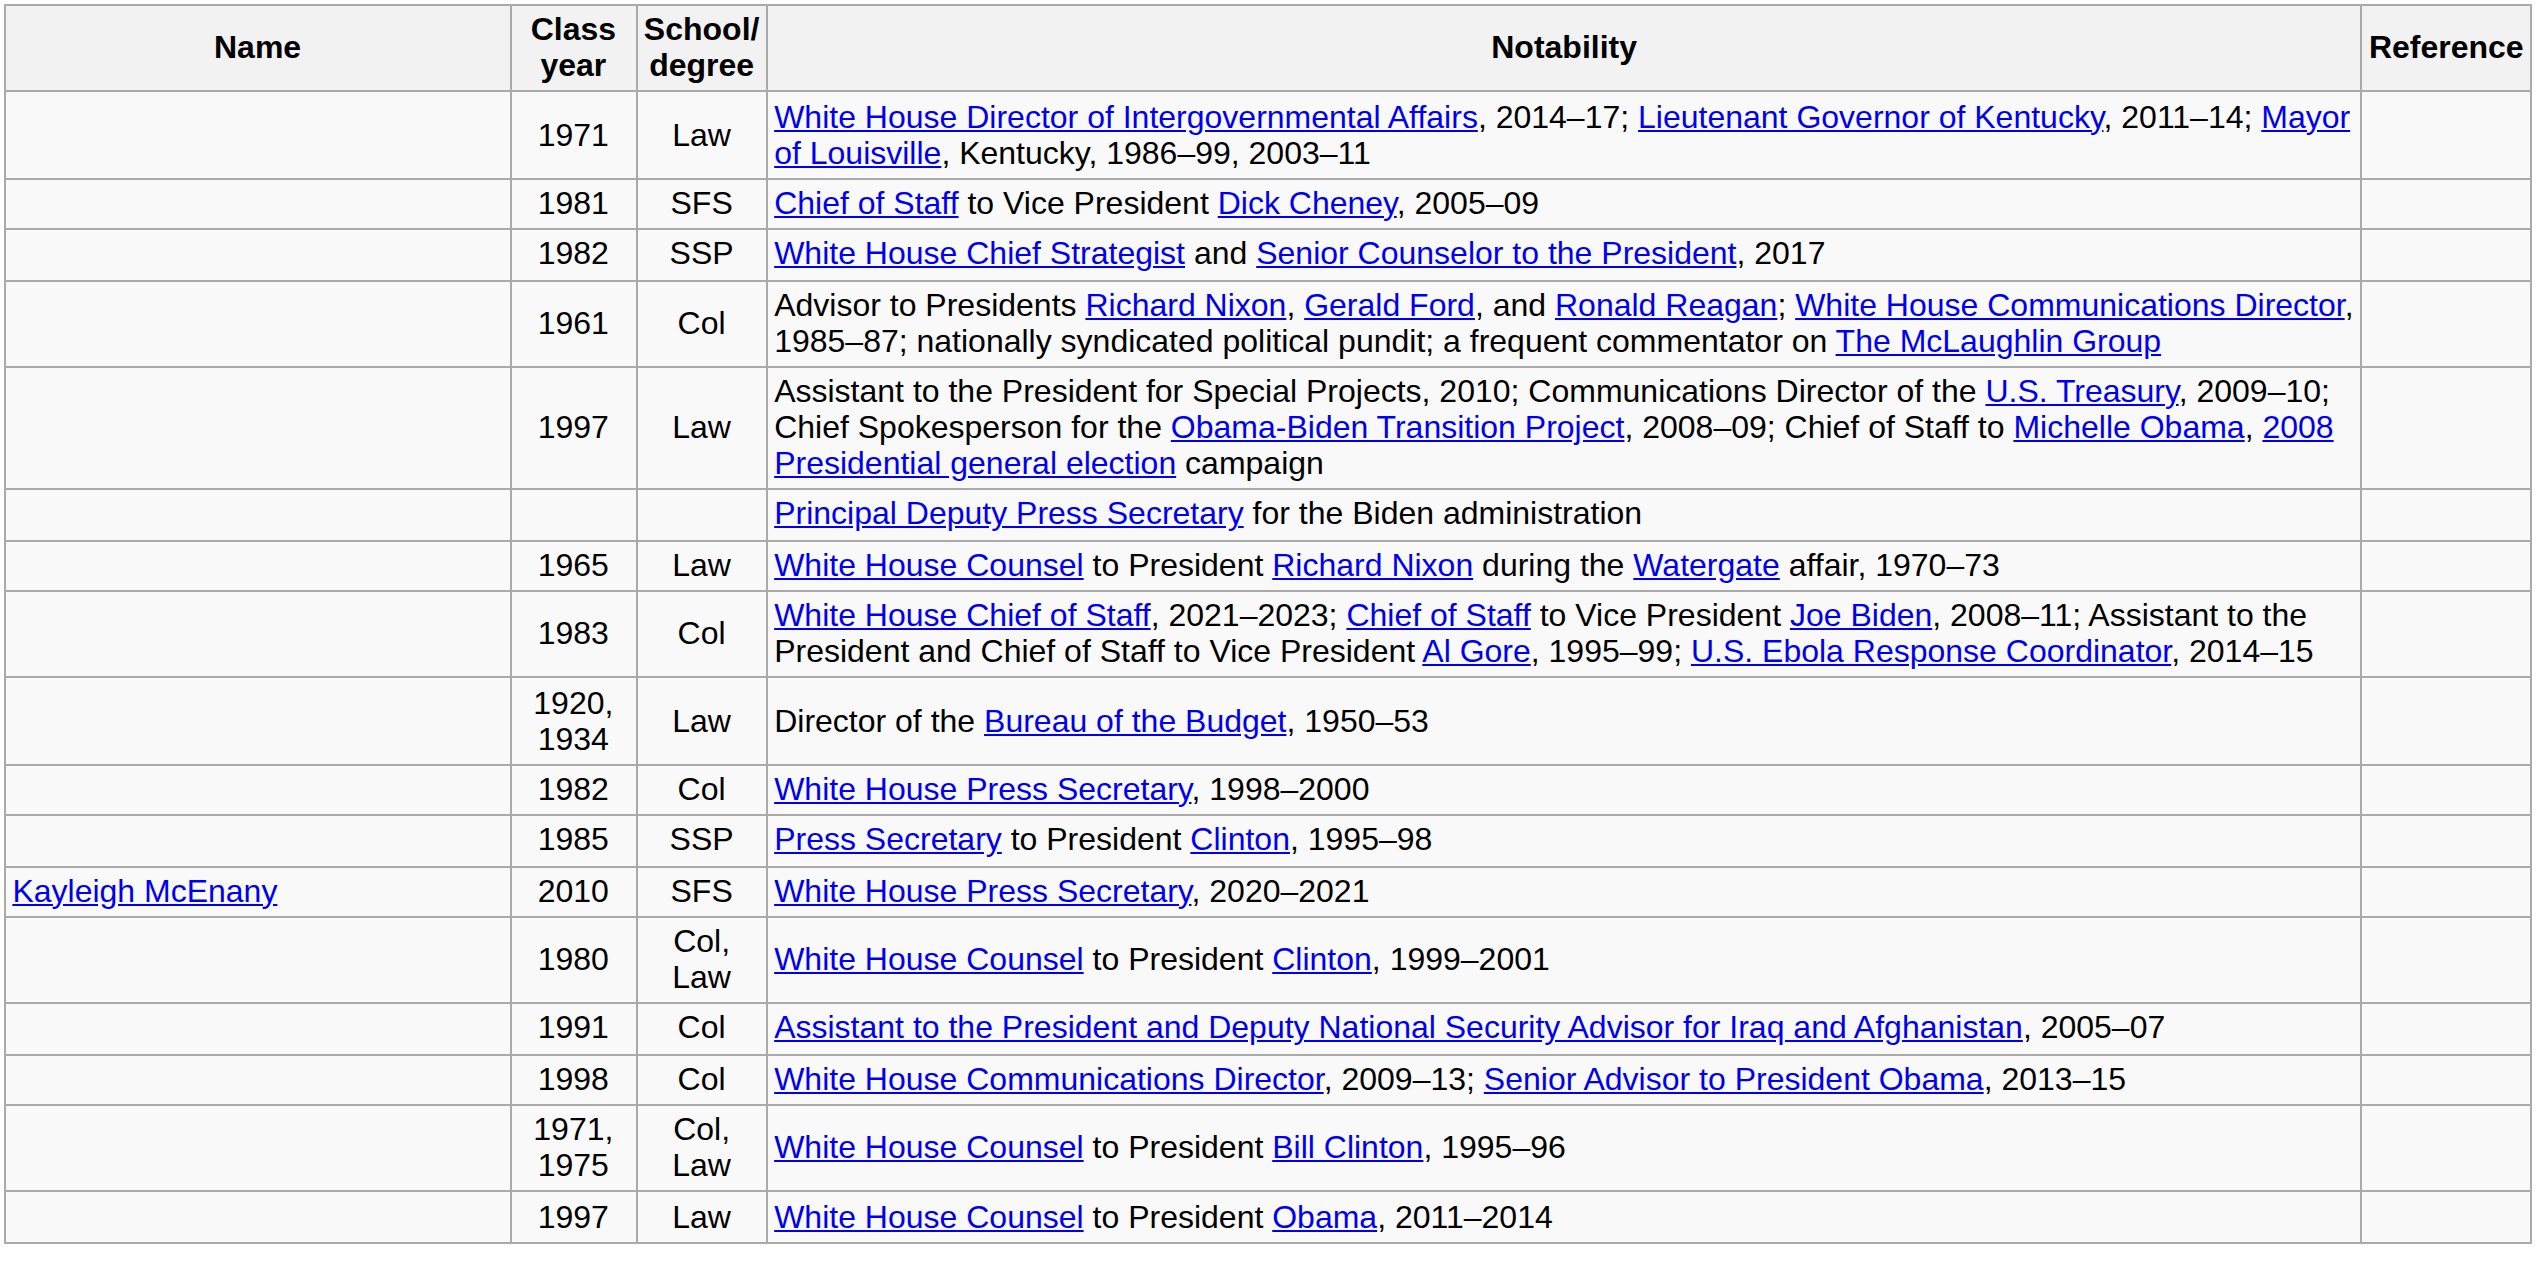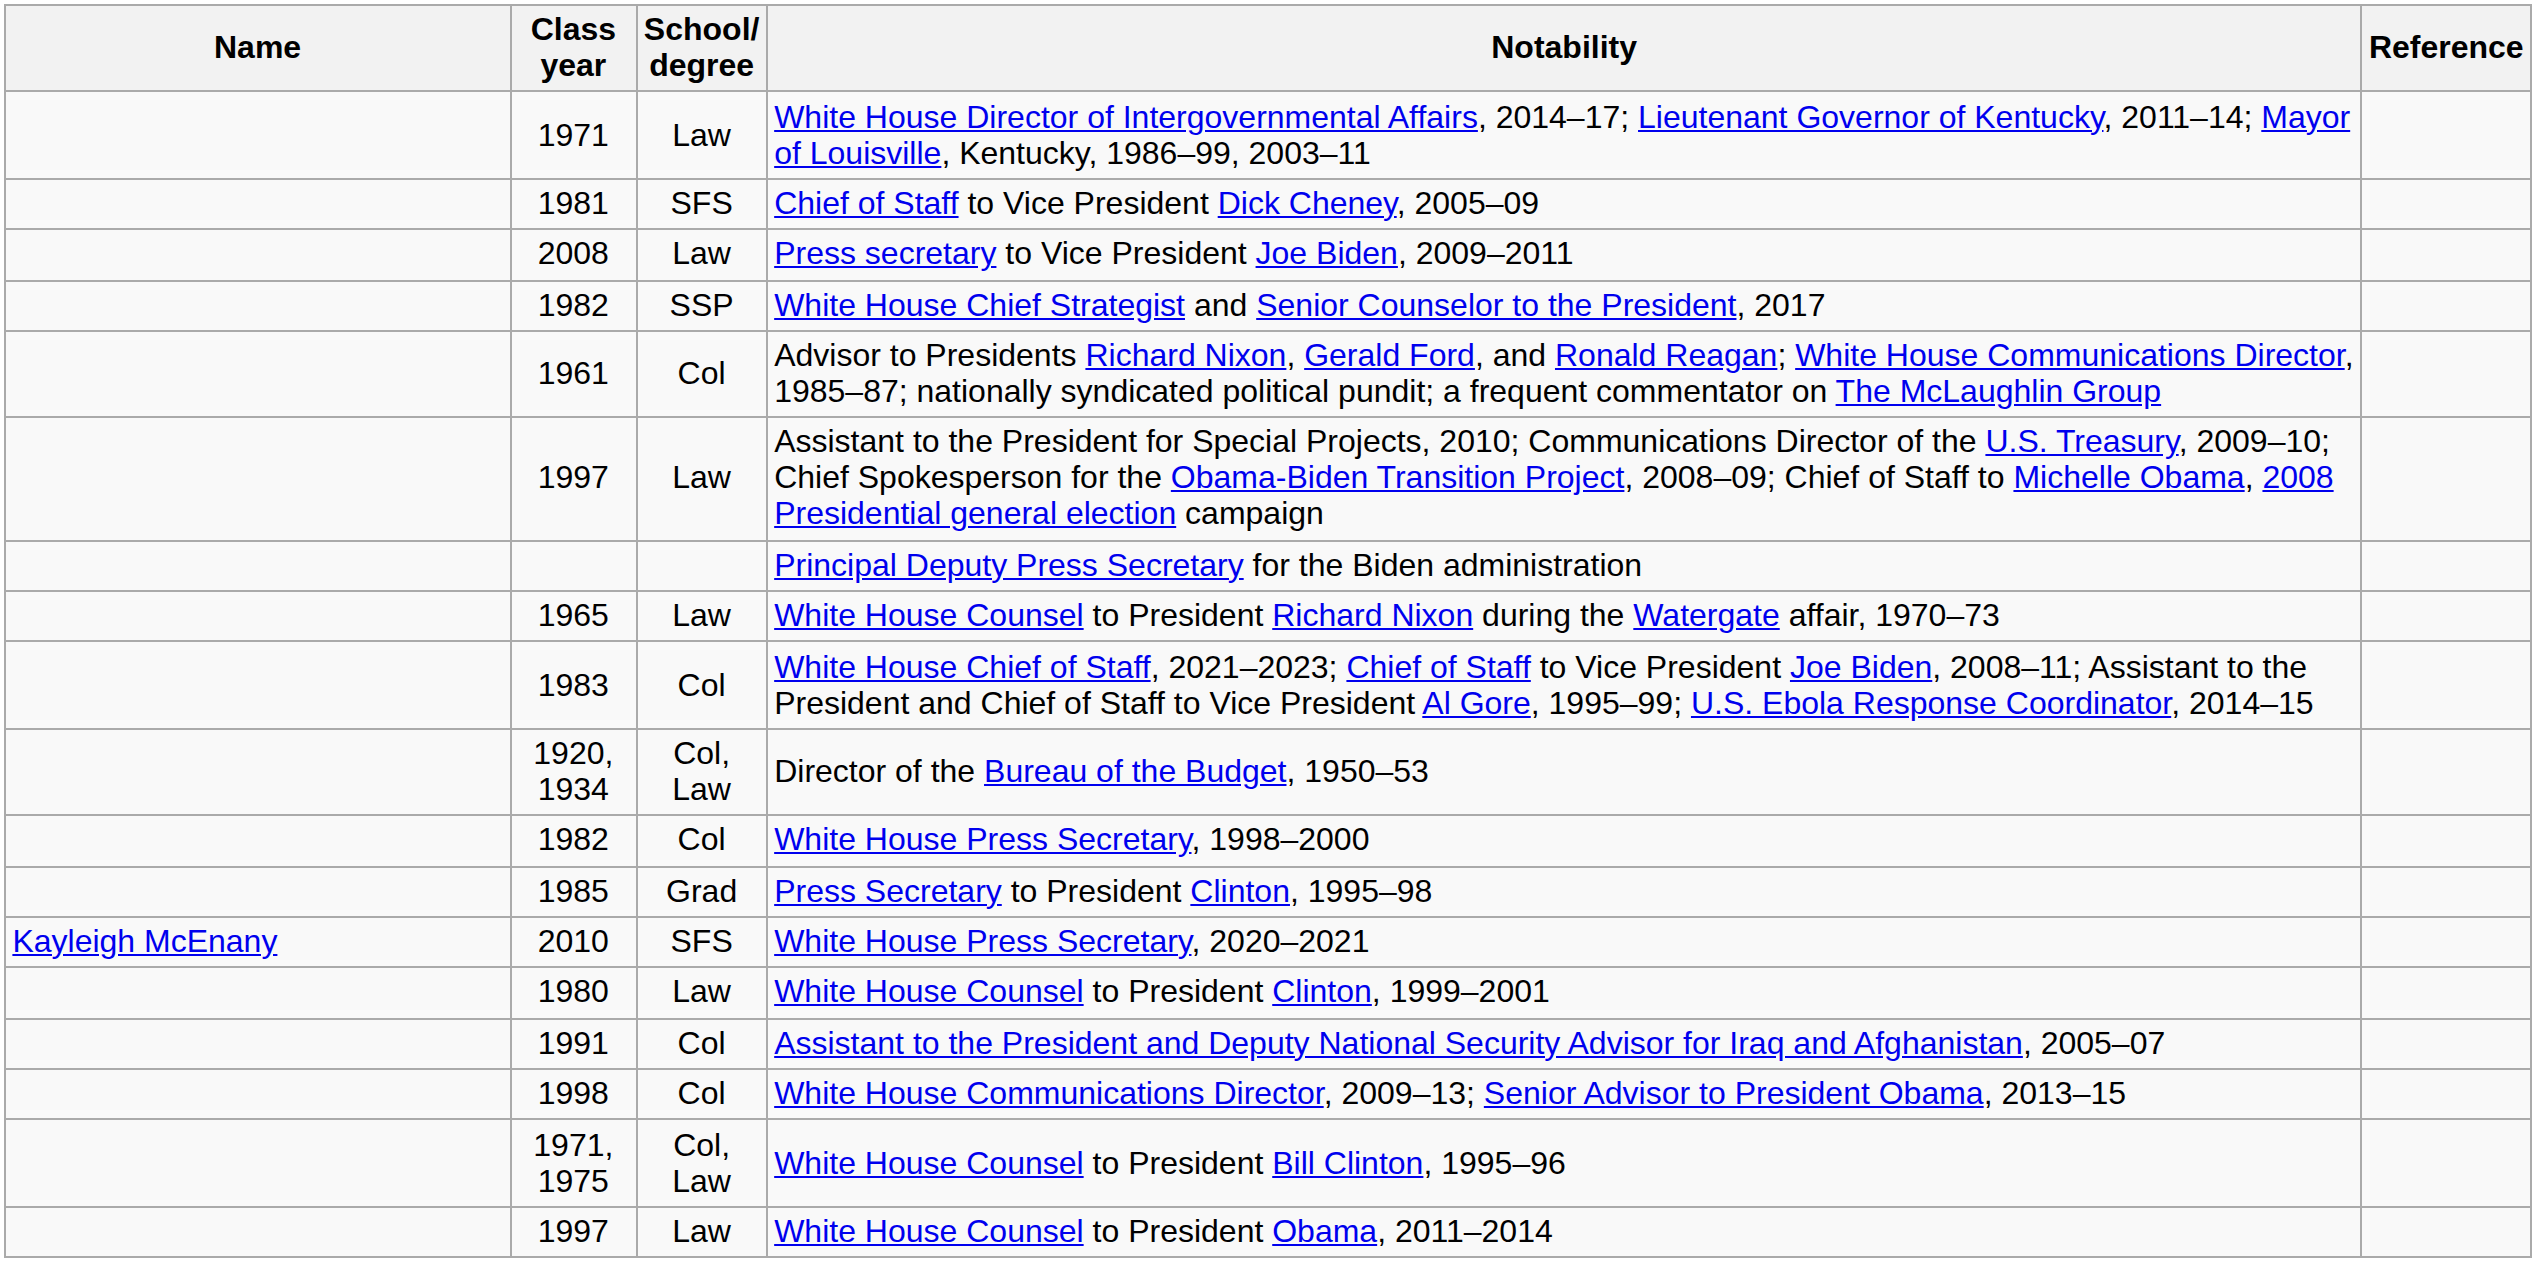 <table class="wikitable sortable" style="width:100%">
 <tr>
 <th style="width:20%;">Name</th>
 <th style="width:5%;">Class year</th>
 <th style="width:5%;">School/<br>degree</th>
 <th style="width:*;" class="unsortable">Notability</th>
 <th style="width:5%;" class="unsortable">Reference</th>
 </tr>
 <tr>
 <td></td>
 <td style="text-align:center;">1971</td>
 <td style="text-align:center;">Law</td>
 <td><a href='#'>White House Director of Intergovernmental Affairs</a>, 2014–17; <a href='#'>Lieutenant Governor of Kentucky</a>, 2011–14; <a href='#'>Mayor of Louisville</a>, Kentucky, 1986–99, 2003–11</td>
 <td style="text-align:center;"></td>
 </tr>
 <tr>
 <td></td>
 <td style="text-align:center;">1981</td>
 <td style="text-align:center;">SFS</td>
 <td><a href='#'>Chief of Staff</a> to Vice President <a href='#'>Dick Cheney</a>, 2005–09</td>
+<td style="text-align:center;"></td>
+</tr>
+<tr>
+<td></td>
+<td style="text-align:center;">2008</td>
+<td style="text-align:center;">Law</td>
+<td><a href='#'>Press secretary</a> to Vice President <a href='#'>Joe Biden</a>, 2009–2011</td>
 <td style="text-align:center;"></td>
 </tr>
 <tr>
 <td></td>
 <td style="text-align:center;">1982</td>
 <td style="text-align:center;">SSP</td>
 <td><a href='#'>White House Chief Strategist</a> and <a href='#'>Senior Counselor to the President</a>, 2017</td>
 <td style="text-align:center;"></td>
 </tr>
 <tr>
 <td></td>
 <td style="text-align:center;">1961</td>
 <td style="text-align:center;">Col</td>
 <td>Advisor to Presidents <a href='#'>Richard Nixon</a>, <a href='#'>Gerald Ford</a>, and <a href='#'>Ronald Reagan</a>; <a href='#'>White House Communications Director</a>, 1985–87; nationally syndicated political pundit; a frequent commentator on <a href='#'>The McLaughlin Group</a></td>
 <td style="text-align:center;"></td>
 </tr>
 <tr>
 <td></td>
 <td style="text-align:center;">1997</td>
 <td style="text-align:center;">Law</td>
 <td>Assistant to the President for Special Projects, 2010; Communications Director of the <a href='#'>U.S. Treasury</a>, 2009–10; Chief Spokesperson for the <a href='#'>Obama-Biden Transition Project</a>, 2008–09; Chief of Staff to <a href='#'>Michelle Obama</a>, <a href='#'>2008 Presidential general election</a> campaign</td>
 <td style="text-align:center;"></td>
 </tr>
 <tr>
 <td></td>
 <td style="text-align:center;"></td>
 <td style="text-align:center;"></td>
 <td><a href='#'>Principal Deputy Press Secretary</a> for the Biden administration</td>
 <td style="text-align:center;"></td>
 </tr>
 <tr>
 <td></td>
 <td style="text-align:center;">1965</td>
 <td style="text-align:center;">Law</td>
 <td><a href='#'>White House Counsel</a> to President <a href='#'>Richard Nixon</a> during the <a href='#'>Watergate</a> affair, 1970–73</td>
 <td style="text-align:center;"></td>
 </tr>
 <tr>
 <td></td>
 <td style="text-align:center;">1983</td>
 <td style="text-align:center;">Col</td>
 <td><a href='#'>White House Chief of Staff</a>, 2021–2023; <a href='#'>Chief of Staff</a> to Vice President <a href='#'>Joe Biden</a>, 2008–11; Assistant to the President and Chief of Staff to Vice President <a href='#'>Al Gore</a>, 1995–99; <a href='#'>U.S. Ebola Response Coordinator</a>, 2014–15</td>
 <td style="text-align:center;"></td>
 </tr>
 <tr>
 <td></td>
 <td style="text-align:center;">1920,<br>1934</td>
-<td style="text-align:center;">Law</td>
+<td style="text-align:center;">Col,<br>Law</td>
 <td>Director of the <a href='#'>Bureau of the Budget</a>, 1950–53</td>
 <td style="text-align:center;"></td>
 </tr>
 <tr>
 <td></td>
 <td style="text-align:center;">1982</td>
 <td style="text-align:center;">Col</td>
 <td><a href='#'>White House Press Secretary</a>, 1998–2000</td>
 <td style="text-align:center;"></td>
 </tr>
 <tr>
 <td></td>
 <td style="text-align:center;">1985</td>
-<td style="text-align:center;">SSP</td>
+<td style="text-align:center;">Grad</td>
 <td><a href='#'>Press Secretary</a> to President <a href='#'>Clinton</a>, 1995–98</td>
 <td style="text-align:center;"></td>
 </tr>
 <tr>
 <td><a href='#'>Kayleigh McEnany</a></td>
 <td style="text-align:center;">2010</td>
 <td style="text-align:center;">SFS</td>
 <td><a href='#'>White House Press Secretary</a>, 2020–2021</td>
 <td style="text-align:center;"></td>
 </tr>
 <tr>
 <td></td>
 <td style="text-align:center;">1980</td>
-<td style="text-align:center;">Col,<br>Law</td>
+<td style="text-align:center;">Law</td>
 <td><a href='#'>White House Counsel</a> to President <a href='#'>Clinton</a>, 1999–2001</td>
 <td style="text-align:center;"></td>
 </tr>
 <tr>
 <td></td>
 <td style="text-align:center;">1991</td>
 <td style="text-align:center;">Col</td>
 <td><a href='#'>Assistant to the President and Deputy National Security Advisor for Iraq and Afghanistan</a>, 2005–07</td>
 <td style="text-align:center;"></td>
 </tr>
 <tr>
 <td></td>
 <td style="text-align:center;">1998</td>
 <td style="text-align:center;">Col</td>
 <td><a href='#'>White House Communications Director</a>, 2009–13; <a href='#'>Senior Advisor to President Obama</a>, 2013–15</td>
 <td style="text-align:center;"></td>
 </tr>
 <tr>
 <td></td>
 <td style="text-align:center;">1971,<br>1975</td>
 <td style="text-align:center;">Col,<br>Law</td>
 <td><a href='#'>White House Counsel</a> to President <a href='#'>Bill Clinton</a>, 1995–96</td>
 <td style="text-align:center;"></td>
 </tr>
 <tr>
 <td></td>
 <td style="text-align:center;">1997</td>
 <td style="text-align:center;">Law</td>
 <td><a href='#'>White House Counsel</a> to President <a href='#'>Obama</a>, 2011–2014</td>
 <td style="text-align:center;"></td>
 </tr>
 <tr>
 </tr>
 </table>
